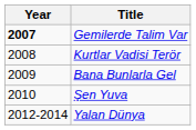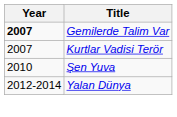 <table class="wikitable">
 <tr>
 <th>Year</th>
 <th>Title</th>
 </tr>
 <tr>
 <td><strong>2007</strong></td>
 <td><em><a href='#'>Gemilerde Talim Var</a></em></td>
 </tr>
 <tr>
-<td>2008</td>
+<td>2007</td>
 <td><em><a href='#'>Kurtlar Vadisi Terör</a></em></td>
-</tr>
-<tr>
-<td>2009</td>
-<td><em><a href='#'>Bana Bunlarla Gel</a></em></td>
 </tr>
 <tr>
 <td>2010</td>
 <td><em><a href='#'>Şen Yuva</a></em></td>
 </tr>
 <tr>
 <td>2012-2014</td>
 <td><em><a href='#'>Yalan Dünya</a></em></td>
 </tr>
 </table>
